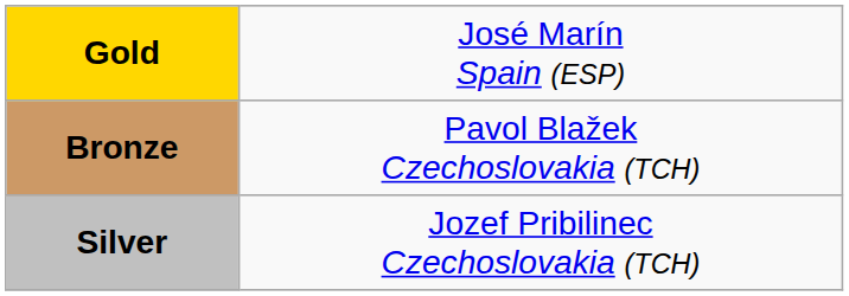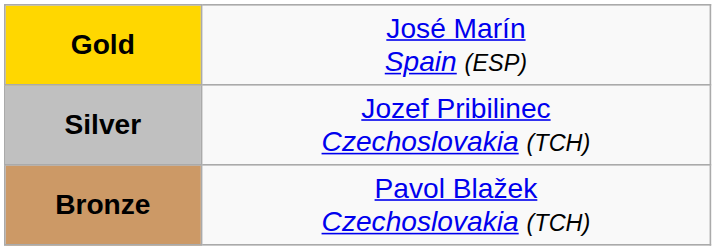 <table class="wikitable" style=" text-align:center; font-size:110%;" width="35%">
 <tr>
 <td bgcolor="gold"><strong>Gold</strong></td>
 <td> <a href='#'>José Marín</a><br><em><a href='#'>Spain</a> <small>(ESP)</small></em></td>
 </tr>
 <tr>
+<td bgcolor="silver"><strong>Silver</strong></td>
+<td> <a href='#'>Jozef Pribilinec</a><br><em><a href='#'>Czechoslovakia</a> <small>(TCH)</small></em></td>
+</tr>
+<tr>
 <td bgcolor="cc9966"><strong>Bronze</strong></td>
 <td> <a href='#'>Pavol Blažek</a><br><em><a href='#'>Czechoslovakia</a> <small>(TCH)</small></em></td>
 </tr>
-<tr>
-<td bgcolor="silver"><strong>Silver</strong></td>
-<td> <a href='#'>Jozef Pribilinec</a><br><em><a href='#'>Czechoslovakia</a> <small>(TCH)</small></em></td>
-</tr>
 </table>
